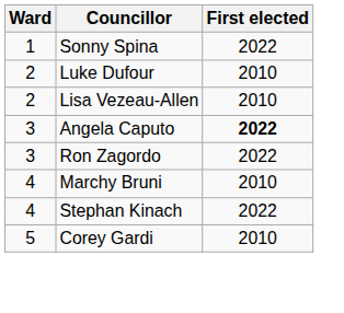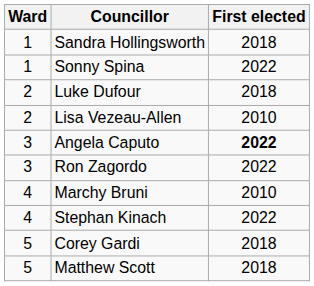 <table class="wikitable plainrowheaders">
 <tr>
 <th align="center">Ward</th>
 <th align="right">Councillor</th>
 <th align="right">First elected</th>
+</tr>
+<tr>
+<td align="center">1</td>
+<td align="left">Sandra Hollingsworth</td>
+<td align="center">2018</td>
 </tr>
 <tr>
 <td align="center">1</td>
 <td align="left">Sonny Spina</td>
 <td align="center">2022</td>
 </tr>
 <tr>
 <td align="center">2</td>
 <td align="left">Luke Dufour</td>
-<td align="center">2010</td>
+<td align="center">2018</td>
 </tr>
 <tr>
 <td align="center">2</td>
 <td align="left">Lisa Vezeau-Allen</td>
 <td align="center">2010</td>
 </tr>
 <tr>
 <td align="center">3</td>
 <td align="left">Angela Caputo</td>
 <td align="center"><strong>2022</strong></td>
 </tr>
 <tr>
 <td align="center">3</td>
 <td align="left">Ron Zagordo</td>
 <td align="center">2022</td>
 </tr>
 <tr>
 <td align="center">4</td>
 <td align="left">Marchy Bruni</td>
 <td align="center">2010</td>
 </tr>
 <tr>
 <td align="center">4</td>
 <td align="left">Stephan Kinach</td>
 <td align="center">2022</td>
 </tr>
 <tr>
 <td align="center">5</td>
 <td align="left">Corey Gardi</td>
-<td align="center">2010</td>
+<td align="center">2018</td>
+</tr>
+<tr>
+<td align="center">5</td>
+<td align="left">Matthew Scott</td>
+<td align="center">2018</td>
 </tr>
 </table>
